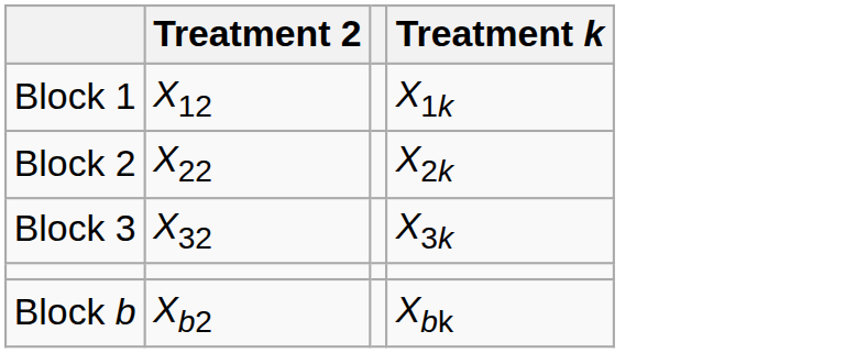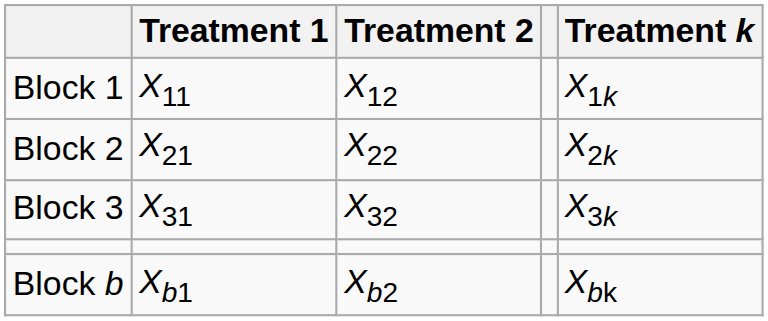 <table class="wikitable">
 <tr>
 <th></th>
+<th>Treatment 1</th>
 <th>Treatment 2</th>
 <th></th>
 <th>Treatment <em>k</em></th>
 </tr>
 <tr>
 <td>Block 1</td>
+<td><em>X</em><sub>11</sub></td>
 <td><em>X</em><sub>12</sub></td>
 <td></td>
 <td><em>X</em><sub>1<em>k</em></sub></td>
 </tr>
 <tr>
 <td>Block 2</td>
+<td><em>X</em><sub>21</sub></td>
 <td><em>X</em><sub>22</sub></td>
 <td></td>
 <td><em>X</em><sub>2<em>k</em></sub></td>
 </tr>
 <tr>
 <td>Block 3</td>
+<td><em>X</em><sub>31</sub></td>
 <td><em>X</em><sub>32</sub></td>
 <td></td>
 <td><em>X</em><sub>3<em>k</em></sub></td>
 </tr>
 <tr>
 <td></td>
 <td></td>
 <td></td>
 <td></td>
+<td></td>
 </tr>
 <tr>
 <td>Block <em>b</em></td>
+<td><em>X</em><sub><em>b</em>1</sub></td>
 <td><em>X</em><sub><em>b</em>2</sub></td>
 <td></td>
 <td><em>X</em><sub><em>b</em>k</sub></td>
 </tr>
 </table>
